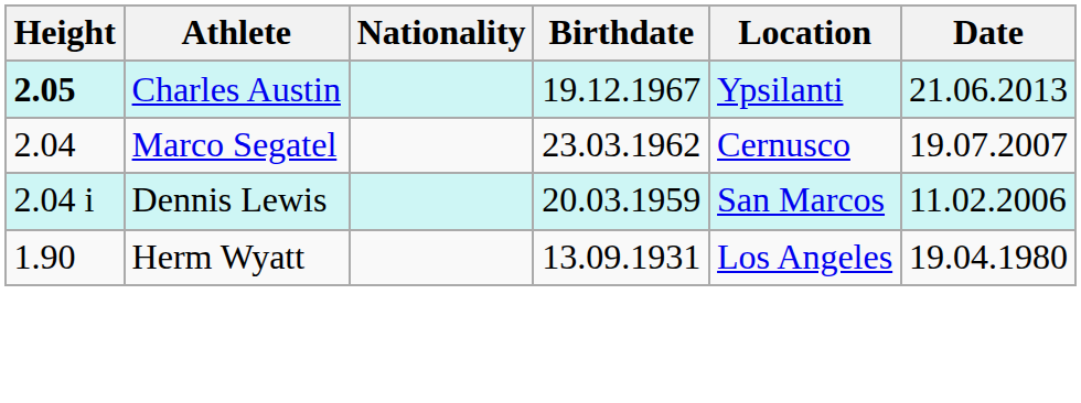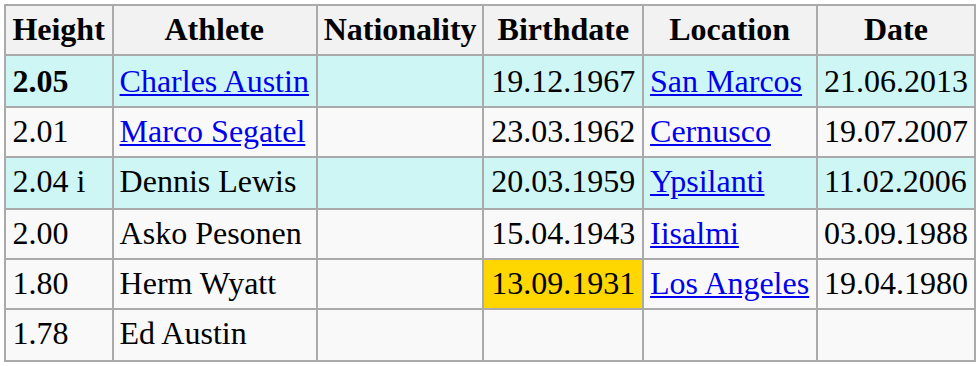 <table class="wikitable">
 <tr>
 <th>Height</th>
 <th>Athlete</th>
 <th>Nationality</th>
 <th>Birthdate</th>
 <th>Location</th>
 <th>Date</th>
 </tr>
 <tr bgcolor=#CEF6F5>
 <td><strong>2.05</strong></td>
 <td><a href='#'>Charles Austin</a></td>
 <td></td>
 <td>19.12.1967</td>
-<td><a href='#'>Ypsilanti</a></td>
+<td><a href='#'>San Marcos</a></td>
 <td>21.06.2013</td>
 </tr>
 <tr>
-<td>2.04</td>
+<td>2.01</td>
 <td><a href='#'>Marco Segatel</a></td>
 <td></td>
 <td>23.03.1962</td>
 <td><a href='#'>Cernusco</a></td>
 <td>19.07.2007</td>
 </tr>
 <tr bgcolor=#CEF6F5>
 <td>2.04 i</td>
 <td>Dennis Lewis</td>
 <td></td>
 <td>20.03.1959</td>
-<td><a href='#'>San Marcos</a></td>
+<td><a href='#'>Ypsilanti</a></td>
 <td>11.02.2006</td>
 </tr>
 <tr>
-<td>1.90</td>
+<td>2.00</td>
+<td>Asko Pesonen</td>
+<td></td>
+<td>15.04.1943</td>
+<td><a href='#'>Iisalmi</a></td>
+<td>03.09.1988</td>
+</tr>
+<tr>
+<td>1.80</td>
 <td>Herm Wyatt</td>
 <td></td>
-<td>13.09.1931</td>
+<td style="background: gold;">13.09.1931</td>
 <td><a href='#'>Los Angeles</a></td>
 <td>19.04.1980</td>
 </tr>
 <tr>
+<td>1.78</td>
+<td>Ed Austin</td>
+<td></td>
+<td></td>
+<td></td>
+<td></td>
+</tr>
+<tr>
 </tr>
 </table>
